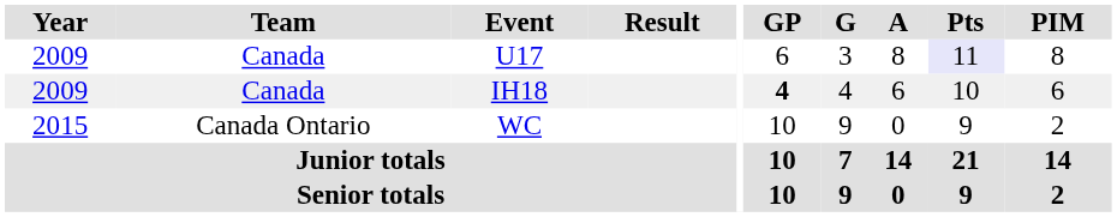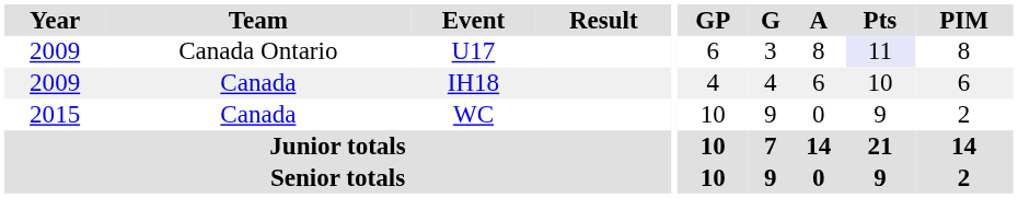 <table border="0" cellpadding="1" cellspacing="0" ID="Table3" style="text-align:center; width:40em;">
 <tr bgcolor="#e0e0e0">
 <th>Year</th>
 <th>Team</th>
 <th>Event</th>
 <th>Result</th>
 <th rowspan="99" bgcolor="#ffffff"></th>
 <th>GP</th>
 <th>G</th>
 <th>A</th>
 <th>Pts</th>
 <th>PIM</th>
 </tr>
 <tr>
 <td><a href='#'>2009</a></td>
-<td><a href='#'>Canada</a></td>
+<td>Canada Ontario</td>
 <td><a href='#'>U17</a></td>
 <td></td>
 <td>6</td>
 <td>3</td>
 <td>8</td>
 <td style="background: lavender;">11</td>
 <td>8</td>
 </tr>
 <tr bgcolor="#f0f0f0">
 <td><a href='#'>2009</a></td>
 <td><a href='#'>Canada</a></td>
 <td><a href='#'>IH18</a></td>
 <td></td>
-<td><strong>4</strong></td>
+<td>4</td>
 <td>4</td>
 <td>6</td>
 <td>10</td>
 <td>6</td>
 </tr>
 <tr>
 <td><a href='#'>2015</a></td>
-<td>Canada Ontario</td>
+<td><a href='#'>Canada</a></td>
 <td><a href='#'>WC</a></td>
 <td></td>
 <td>10</td>
 <td>9</td>
 <td>0</td>
 <td>9</td>
 <td>2</td>
 </tr>
 <tr bgcolor="#e0e0e0">
 <th colspan="4">Junior totals</th>
 <th>10</th>
 <th>7</th>
 <th>14</th>
 <th>21</th>
 <th>14</th>
 </tr>
 <tr bgcolor="#e0e0e0">
 <th colspan="4">Senior totals</th>
 <th>10</th>
 <th>9</th>
 <th>0</th>
 <th>9</th>
 <th>2</th>
 </tr>
 </table>
